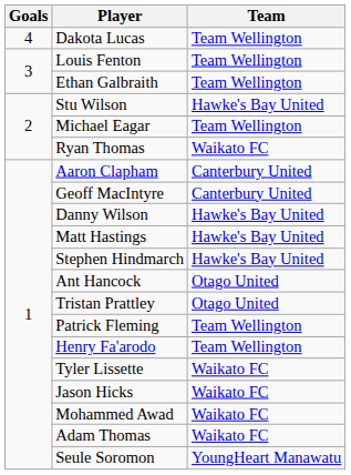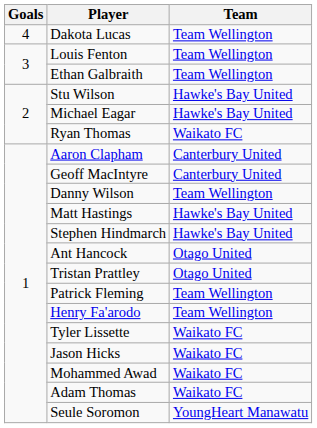 <table class="wikitable" style="text-align:center; line-height: 90%; font-size:90%;">
 <tr>
 <th>Goals</th>
 <th>Player</th>
 <th>Team</th>
 </tr>
 <tr>
 <td rowspan="1" align=center>4</td>
 <td align="left"> Dakota Lucas</td>
 <td align="left"> <a href='#'>Team Wellington</a></td>
 </tr>
 <tr>
 <td rowspan="2" align=center>3</td>
 <td align="left"> Louis Fenton</td>
 <td align="left"> <a href='#'>Team Wellington</a></td>
 </tr>
 <tr>
 <td align="left"> Ethan Galbraith</td>
 <td align="left"> <a href='#'>Team Wellington</a></td>
 </tr>
 <tr>
 <td rowspan="3" align=center>2</td>
 <td align="left"> Stu Wilson</td>
 <td align="left"> <a href='#'>Hawke's Bay United</a></td>
 </tr>
 <tr>
 <td align="left"> Michael Eagar</td>
-<td align="left"> <a href='#'>Team Wellington</a></td>
+<td align="left"> <a href='#'>Hawke's Bay United</a></td>
 </tr>
 <tr>
 <td align="left"> Ryan Thomas</td>
 <td align="left"> <a href='#'>Waikato FC</a></td>
 </tr>
 <tr>
 <td rowspan="14" align=center>1</td>
 <td align="left"> <a href='#'>Aaron Clapham</a></td>
 <td align="left"> <a href='#'>Canterbury United</a></td>
 </tr>
 <tr>
 <td align="left"> Geoff MacIntyre</td>
 <td align="left"> <a href='#'>Canterbury United</a></td>
 </tr>
 <tr>
 <td align="left"> Danny Wilson</td>
-<td align="left"> <a href='#'>Hawke's Bay United</a></td>
+<td align="left"> <a href='#'>Team Wellington</a></td>
 </tr>
 <tr>
 <td align="left"> Matt Hastings</td>
 <td align="left"> <a href='#'>Hawke's Bay United</a></td>
 </tr>
 <tr>
 <td align="left"> Stephen Hindmarch</td>
 <td align="left"> <a href='#'>Hawke's Bay United</a></td>
 </tr>
 <tr>
 <td align="left"> Ant Hancock</td>
 <td align="left"> <a href='#'>Otago United</a></td>
 </tr>
 <tr>
 <td align="left"> Tristan Prattley</td>
 <td align="left"> <a href='#'>Otago United</a></td>
 </tr>
 <tr>
 <td align="left"> Patrick Fleming</td>
 <td align="left"> <a href='#'>Team Wellington</a></td>
 </tr>
 <tr>
 <td align="left"> <a href='#'>Henry Fa'arodo</a></td>
 <td align="left"> <a href='#'>Team Wellington</a></td>
 </tr>
 <tr>
 <td align="left"> Tyler Lissette</td>
 <td align="left"> <a href='#'>Waikato FC</a></td>
 </tr>
 <tr>
 <td align="left"> Jason Hicks</td>
 <td align="left"> <a href='#'>Waikato FC</a></td>
 </tr>
 <tr>
 <td align="left"> Mohammed Awad</td>
 <td align="left"> <a href='#'>Waikato FC</a></td>
 </tr>
 <tr>
 <td align="left"> Adam Thomas</td>
 <td align="left"> <a href='#'>Waikato FC</a></td>
 </tr>
 <tr>
 <td align="left"> Seule Soromon</td>
 <td align="left"> <a href='#'>YoungHeart Manawatu</a></td>
 </tr>
 </table>
